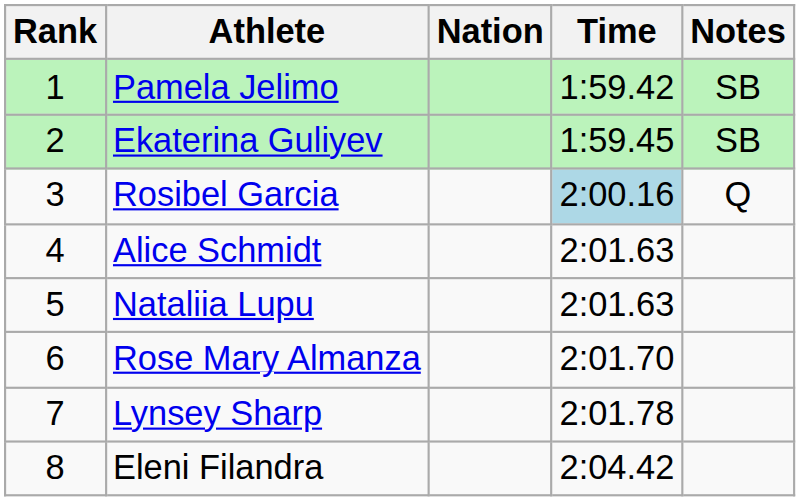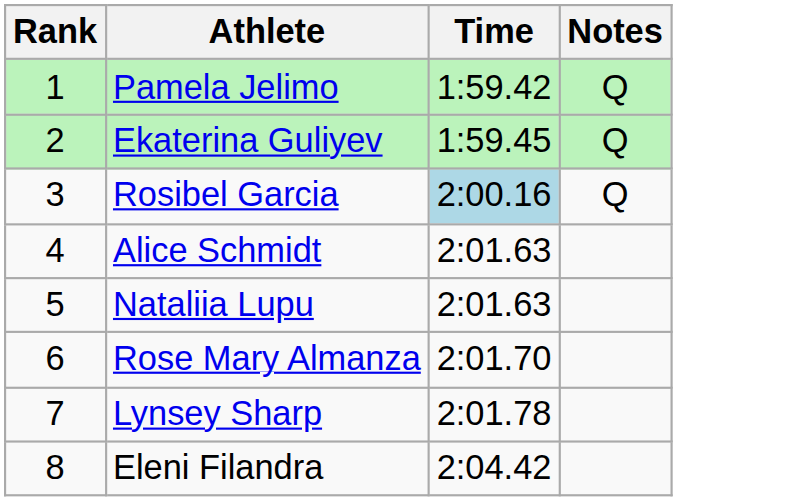 <table class="wikitable sortable" style="text-align:center">
 <tr>
 <th>Rank</th>
 <th>Athlete</th>
-<th>Nation</th>
 <th>Time</th>
 <th>Notes</th>
 </tr>
 <tr bgcolor=bbf3bb>
 <td>1</td>
 <td align=left><a href='#'>Pamela Jelimo</a></td>
-<td align=left></td>
 <td>1:59.42</td>
-<td>SB</td>
+<td>Q</td>
 </tr>
 <tr bgcolor=bbf3bb>
 <td>2</td>
 <td align=left><a href='#'>Ekaterina Guliyev</a></td>
-<td align=left></td>
 <td>1:59.45</td>
-<td>SB</td>
+<td>Q</td>
 </tr>
 <tr>
 <td>3</td>
 <td align=left><a href='#'>Rosibel Garcia</a></td>
-<td align=left></td>
 <td style="background: lightblue;">2:00.16</td>
 <td>Q</td>
 </tr>
 <tr>
 <td>4</td>
 <td align=left><a href='#'>Alice Schmidt</a></td>
-<td align=left></td>
 <td>2:01.63</td>
 <td></td>
 </tr>
 <tr>
 <td>5</td>
 <td align=left><a href='#'>Nataliia Lupu</a></td>
-<td align=left></td>
 <td>2:01.63</td>
 <td></td>
 </tr>
 <tr>
 <td>6</td>
 <td align=left><a href='#'>Rose Mary Almanza</a></td>
-<td align=left></td>
 <td>2:01.70</td>
 <td></td>
 </tr>
 <tr>
 <td>7</td>
 <td align=left><a href='#'>Lynsey Sharp</a></td>
-<td align=left></td>
 <td>2:01.78</td>
 <td></td>
 </tr>
 <tr>
 <td>8</td>
 <td align=left>Eleni Filandra</td>
-<td align=left></td>
 <td>2:04.42</td>
 <td></td>
 </tr>
 </table>
